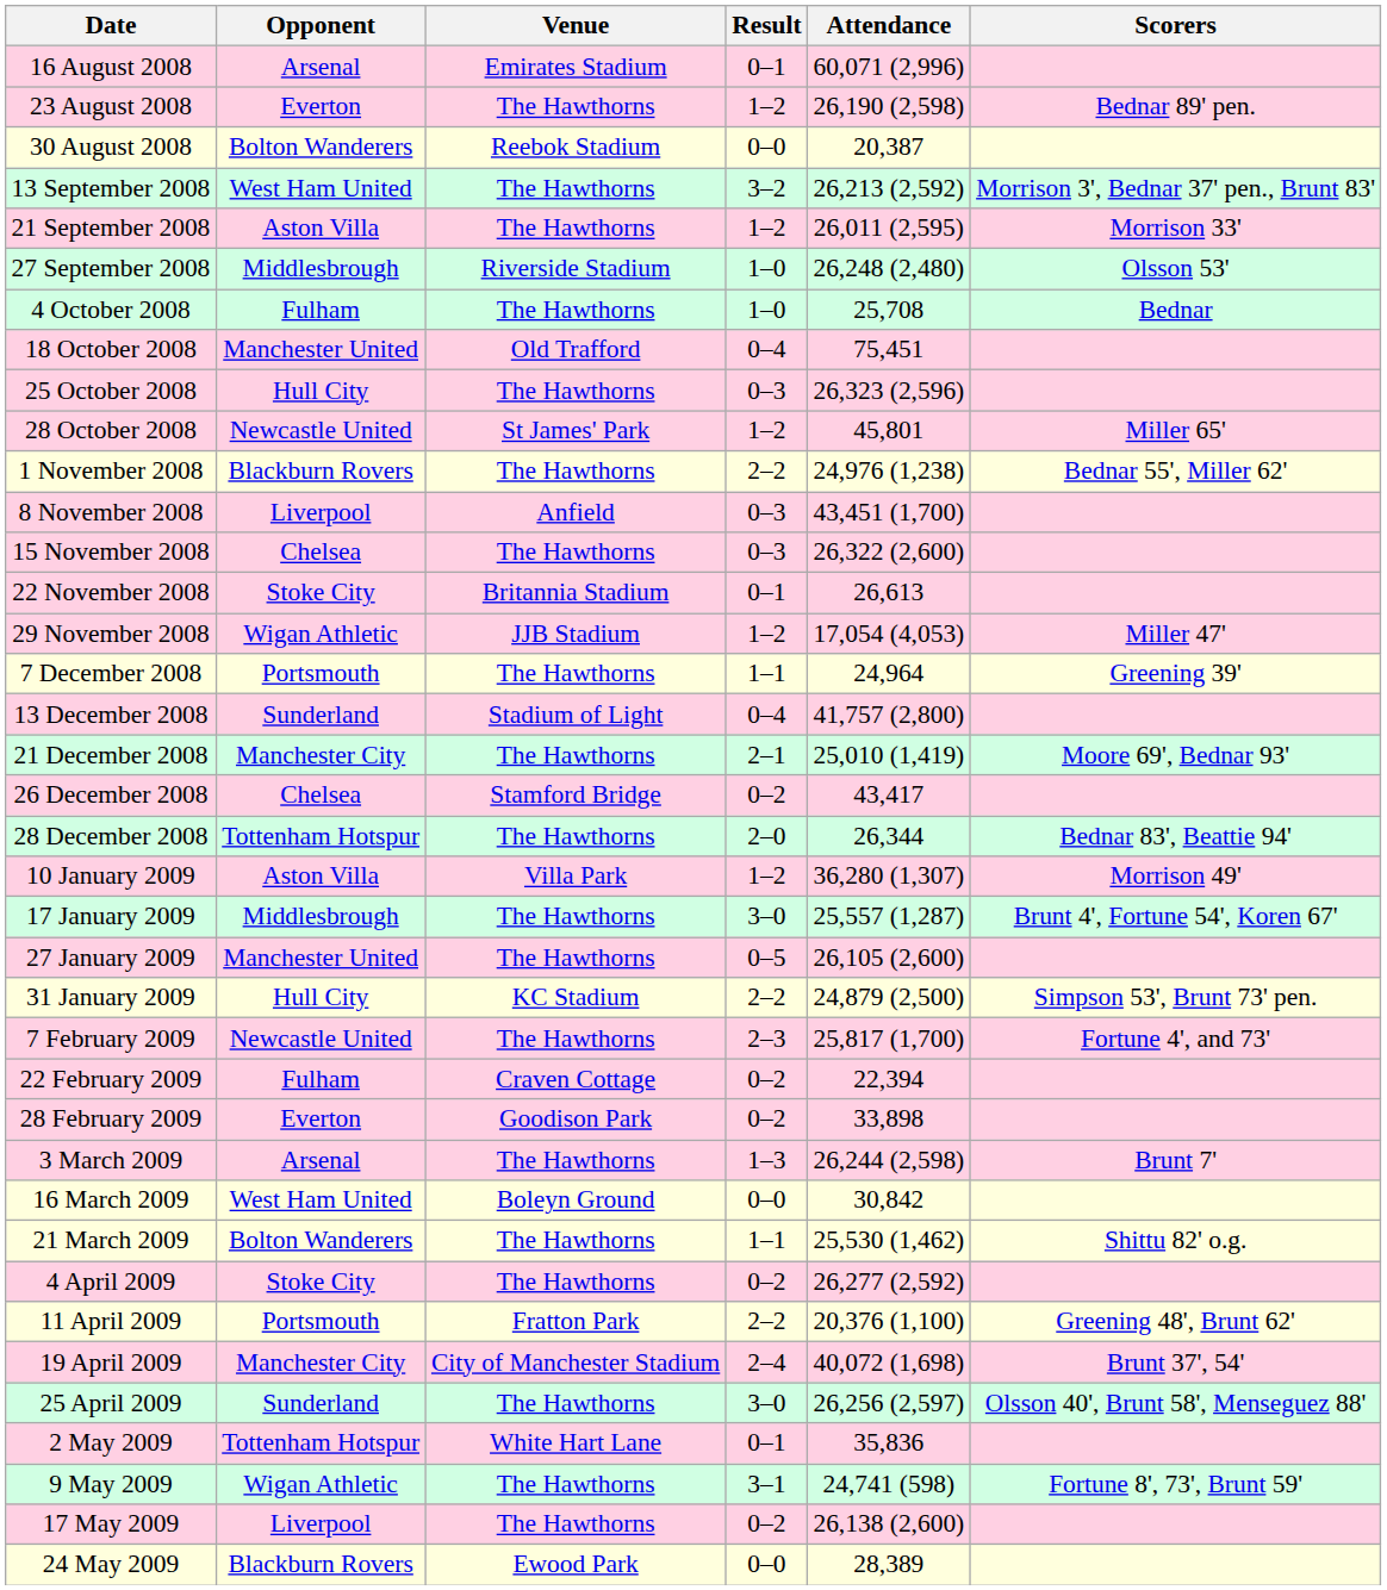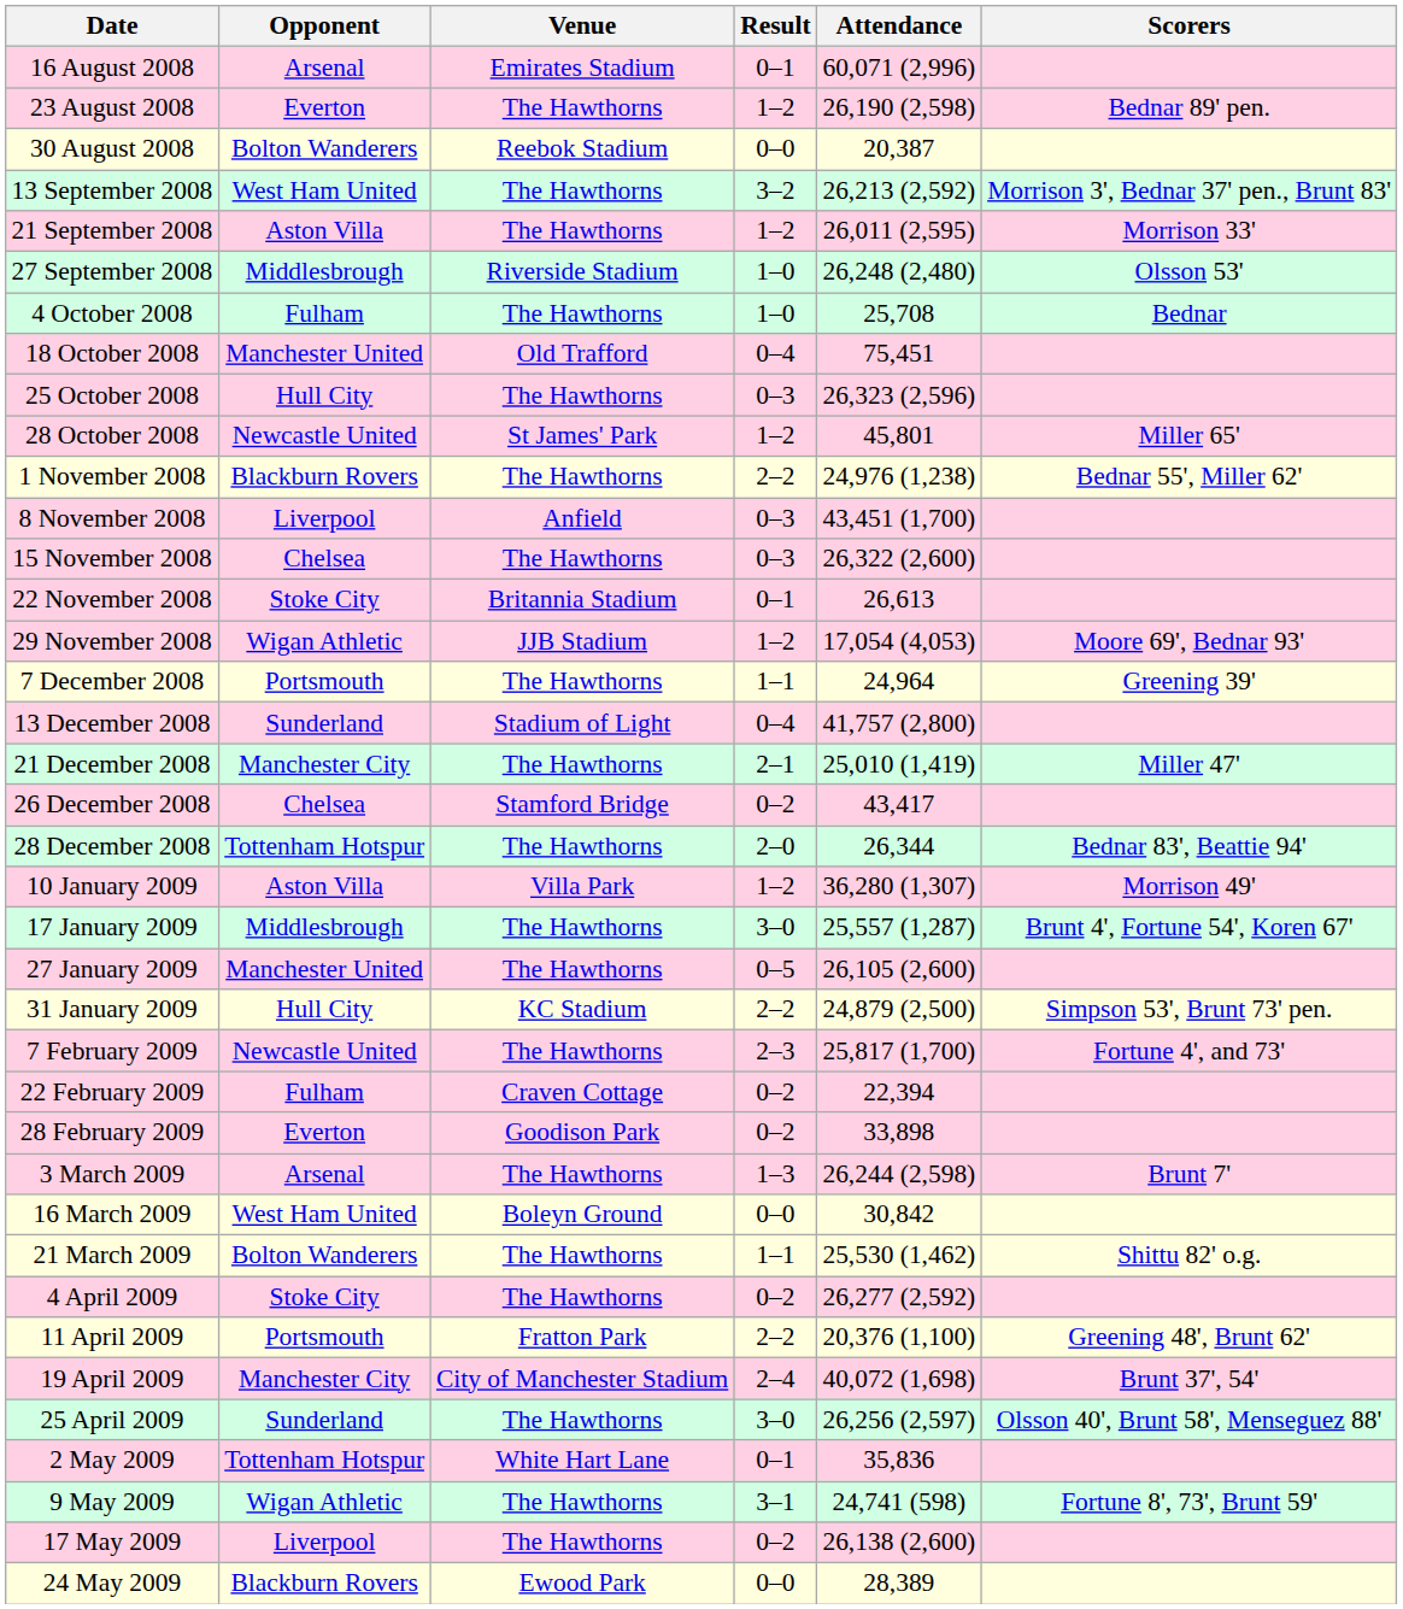 <table class="wikitable sortable" style="text-align:center;">
 <tr>
 <th>Date</th>
 <th>Opponent</th>
 <th>Venue</th>
 <th>Result</th>
 <th>Attendance</th>
 <th>Scorers</th>
 </tr>
 <tr style="background:#ffd0e3;">
 <td>16 August 2008</td>
 <td><a href='#'>Arsenal</a></td>
 <td><a href='#'>Emirates Stadium</a></td>
 <td>0–1</td>
 <td>60,071 (2,996)</td>
 <td></td>
 </tr>
 <tr style="background:#ffd0e3;">
 <td>23 August 2008</td>
 <td><a href='#'>Everton</a></td>
 <td><a href='#'>The Hawthorns</a></td>
 <td>1–2</td>
 <td>26,190 (2,598)</td>
 <td><a href='#'>Bednar</a> 89' pen.</td>
 </tr>
 <tr style="background:#ffd;">
 <td>30 August 2008</td>
 <td><a href='#'>Bolton Wanderers</a></td>
 <td><a href='#'>Reebok Stadium</a></td>
 <td>0–0</td>
 <td>20,387</td>
 <td></td>
 </tr>
 <tr style="background:#d0ffe3;">
 <td>13 September 2008</td>
 <td><a href='#'>West Ham United</a></td>
 <td><a href='#'>The Hawthorns</a></td>
 <td>3–2</td>
 <td>26,213 (2,592)</td>
 <td><a href='#'>Morrison</a> 3', <a href='#'>Bednar</a> 37' pen., <a href='#'>Brunt</a> 83'</td>
 </tr>
 <tr style="background:#ffd0e3;">
 <td>21 September 2008</td>
 <td><a href='#'>Aston Villa</a></td>
 <td><a href='#'>The Hawthorns</a></td>
 <td>1–2</td>
 <td>26,011 (2,595)</td>
 <td><a href='#'>Morrison</a> 33'</td>
 </tr>
 <tr style="background:#d0ffe3;">
 <td>27 September 2008</td>
 <td><a href='#'>Middlesbrough</a></td>
 <td><a href='#'>Riverside Stadium</a></td>
 <td>1–0</td>
 <td>26,248 (2,480)</td>
 <td><a href='#'>Olsson</a> 53'</td>
 </tr>
 <tr style="background:#d0ffe3;">
 <td>4 October 2008</td>
 <td><a href='#'>Fulham</a></td>
 <td><a href='#'>The Hawthorns</a></td>
 <td>1–0</td>
 <td>25,708</td>
 <td><a href='#'>Bednar</a></td>
 </tr>
 <tr style="background:#ffd0e3;">
 <td>18 October 2008</td>
 <td><a href='#'>Manchester United</a></td>
 <td><a href='#'>Old Trafford</a></td>
 <td>0–4</td>
 <td>75,451</td>
 <td></td>
 </tr>
 <tr style="background:#ffd0e3;">
 <td>25 October 2008</td>
 <td><a href='#'>Hull City</a></td>
 <td><a href='#'>The Hawthorns</a></td>
 <td>0–3</td>
 <td>26,323 (2,596)</td>
 <td></td>
 </tr>
 <tr style="background:#ffd0e3;">
 <td>28 October 2008</td>
 <td><a href='#'>Newcastle United</a></td>
 <td><a href='#'>St James' Park</a></td>
 <td>1–2</td>
 <td>45,801</td>
 <td><a href='#'>Miller</a> 65'</td>
 </tr>
 <tr style="background:#ffd;">
 <td>1 November 2008</td>
 <td><a href='#'>Blackburn Rovers</a></td>
 <td><a href='#'>The Hawthorns</a></td>
 <td>2–2</td>
 <td>24,976 (1,238)</td>
 <td><a href='#'>Bednar</a> 55', <a href='#'>Miller</a> 62'</td>
 </tr>
 <tr style="background:#ffd0e3;">
 <td>8 November 2008</td>
 <td><a href='#'>Liverpool</a></td>
 <td><a href='#'>Anfield</a></td>
 <td>0–3</td>
 <td>43,451 (1,700)</td>
 <td></td>
 </tr>
 <tr style="background:#ffd0e3;">
 <td>15 November 2008</td>
 <td><a href='#'>Chelsea</a></td>
 <td><a href='#'>The Hawthorns</a></td>
 <td>0–3</td>
 <td>26,322 (2,600)</td>
 <td></td>
 </tr>
 <tr style="background:#ffd0e3;">
 <td>22 November 2008</td>
 <td><a href='#'>Stoke City</a></td>
 <td><a href='#'>Britannia Stadium</a></td>
 <td>0–1</td>
 <td>26,613</td>
 <td></td>
 </tr>
 <tr style="background:#ffd0e3;">
 <td>29 November 2008</td>
 <td><a href='#'>Wigan Athletic</a></td>
 <td><a href='#'>JJB Stadium</a></td>
 <td>1–2</td>
 <td>17,054 (4,053)</td>
-<td><a href='#'>Miller</a> 47'</td>
+<td><a href='#'>Moore</a> 69', <a href='#'>Bednar</a> 93'</td>
 </tr>
 <tr style="background:#ffd;">
 <td>7 December 2008</td>
 <td><a href='#'>Portsmouth</a></td>
 <td><a href='#'>The Hawthorns</a></td>
 <td>1–1</td>
 <td>24,964</td>
 <td><a href='#'>Greening</a> 39'</td>
 </tr>
 <tr style="background:#ffd0e3;">
 <td>13 December 2008</td>
 <td><a href='#'>Sunderland</a></td>
 <td><a href='#'>Stadium of Light</a></td>
 <td>0–4</td>
 <td>41,757 (2,800)</td>
 <td></td>
 </tr>
 <tr style="background:#d0ffe3;">
 <td>21 December 2008</td>
 <td><a href='#'>Manchester City</a></td>
 <td><a href='#'>The Hawthorns</a></td>
 <td>2–1</td>
 <td>25,010 (1,419)</td>
-<td><a href='#'>Moore</a> 69', <a href='#'>Bednar</a> 93'</td>
+<td><a href='#'>Miller</a> 47'</td>
 </tr>
 <tr style="background:#ffd0e3;">
 <td>26 December 2008</td>
 <td><a href='#'>Chelsea</a></td>
 <td><a href='#'>Stamford Bridge</a></td>
 <td>0–2</td>
 <td>43,417</td>
 <td></td>
 </tr>
 <tr style="background:#d0ffe3;">
 <td>28 December 2008</td>
 <td><a href='#'>Tottenham Hotspur</a></td>
 <td><a href='#'>The Hawthorns</a></td>
 <td>2–0</td>
 <td>26,344</td>
 <td><a href='#'>Bednar</a> 83', <a href='#'>Beattie</a> 94'</td>
 </tr>
 <tr style="background:#ffd0e3;">
 <td>10 January 2009</td>
 <td><a href='#'>Aston Villa</a></td>
 <td><a href='#'>Villa Park</a></td>
 <td>1–2</td>
 <td>36,280 (1,307)</td>
 <td><a href='#'>Morrison</a> 49'</td>
 </tr>
 <tr style="background:#d0ffe3;">
 <td>17 January 2009</td>
 <td><a href='#'>Middlesbrough</a></td>
 <td><a href='#'>The Hawthorns</a></td>
 <td>3–0</td>
 <td>25,557 (1,287)</td>
 <td><a href='#'>Brunt</a> 4', <a href='#'>Fortune</a> 54', <a href='#'>Koren</a> 67'</td>
 </tr>
 <tr style="background:#ffd0e3;">
 <td>27 January 2009</td>
 <td><a href='#'>Manchester United</a></td>
 <td><a href='#'>The Hawthorns</a></td>
 <td>0–5</td>
 <td>26,105 (2,600)</td>
 <td></td>
 </tr>
 <tr style="background:#ffd;">
 <td>31 January 2009</td>
 <td><a href='#'>Hull City</a></td>
 <td><a href='#'>KC Stadium</a></td>
 <td>2–2</td>
 <td>24,879 (2,500)</td>
 <td><a href='#'>Simpson</a> 53', <a href='#'>Brunt</a> 73' pen.</td>
 </tr>
 <tr style="background:#ffd0e3;">
 <td>7 February 2009</td>
 <td><a href='#'>Newcastle United</a></td>
 <td><a href='#'>The Hawthorns</a></td>
 <td>2–3</td>
 <td>25,817 (1,700)</td>
 <td><a href='#'>Fortune</a> 4', and 73'</td>
 </tr>
 <tr style="background:#ffd0e3;">
 <td>22 February 2009</td>
 <td><a href='#'>Fulham</a></td>
 <td><a href='#'>Craven Cottage</a></td>
 <td>0–2</td>
 <td>22,394</td>
 <td></td>
 </tr>
 <tr style="background:#ffd0e3;">
 <td>28 February 2009</td>
 <td><a href='#'>Everton</a></td>
 <td><a href='#'>Goodison Park</a></td>
 <td>0–2</td>
 <td>33,898</td>
 <td></td>
 </tr>
 <tr style="background:#ffd0e3;">
 <td>3 March 2009</td>
 <td><a href='#'>Arsenal</a></td>
 <td><a href='#'>The Hawthorns</a></td>
 <td>1–3</td>
 <td>26,244 (2,598)</td>
 <td><a href='#'>Brunt</a> 7'</td>
 </tr>
 <tr style="background:#ffd;">
 <td>16 March 2009</td>
 <td><a href='#'>West Ham United</a></td>
 <td><a href='#'>Boleyn Ground</a></td>
 <td>0–0</td>
 <td>30,842</td>
 <td></td>
 </tr>
 <tr style="background:#ffd;">
 <td>21 March 2009</td>
 <td><a href='#'>Bolton Wanderers</a></td>
 <td><a href='#'>The Hawthorns</a></td>
 <td>1–1</td>
 <td>25,530 (1,462)</td>
 <td><a href='#'>Shittu</a> 82' o.g.</td>
 </tr>
 <tr style="background:#ffd0e3;">
 <td>4 April 2009</td>
 <td><a href='#'>Stoke City</a></td>
 <td><a href='#'>The Hawthorns</a></td>
 <td>0–2</td>
 <td>26,277 (2,592)</td>
 <td></td>
 </tr>
 <tr style="background:#ffd;">
 <td>11 April 2009</td>
 <td><a href='#'>Portsmouth</a></td>
 <td><a href='#'>Fratton Park</a></td>
 <td>2–2</td>
 <td>20,376 (1,100)</td>
 <td><a href='#'>Greening</a> 48', <a href='#'>Brunt</a> 62'</td>
 </tr>
 <tr style="background:#ffd0e3;">
 <td>19 April 2009</td>
 <td><a href='#'>Manchester City</a></td>
 <td><a href='#'>City of Manchester Stadium</a></td>
 <td>2–4</td>
 <td>40,072 (1,698)</td>
 <td><a href='#'>Brunt</a> 37', 54'</td>
 </tr>
 <tr style="background:#d0ffe3;">
 <td>25 April 2009</td>
 <td><a href='#'>Sunderland</a></td>
 <td><a href='#'>The Hawthorns</a></td>
 <td>3–0</td>
 <td>26,256 (2,597)</td>
 <td><a href='#'>Olsson</a> 40', <a href='#'>Brunt</a> 58', <a href='#'>Menseguez</a> 88'</td>
 </tr>
 <tr style="background:#ffd0e3;">
 <td>2 May 2009</td>
 <td><a href='#'>Tottenham Hotspur</a></td>
 <td><a href='#'>White Hart Lane</a></td>
 <td>0–1</td>
 <td>35,836</td>
 <td></td>
 </tr>
 <tr style="background:#d0ffe3;">
 <td>9 May 2009</td>
 <td><a href='#'>Wigan Athletic</a></td>
 <td><a href='#'>The Hawthorns</a></td>
 <td>3–1</td>
 <td>24,741 (598)</td>
 <td><a href='#'>Fortune</a> 8', 73', <a href='#'>Brunt</a> 59'</td>
 </tr>
 <tr style="background:#ffd0e3;">
 <td>17 May 2009</td>
 <td><a href='#'>Liverpool</a></td>
 <td><a href='#'>The Hawthorns</a></td>
 <td>0–2</td>
 <td>26,138 (2,600)</td>
 <td></td>
 </tr>
 <tr style="background:#ffd;">
 <td>24 May 2009</td>
 <td><a href='#'>Blackburn Rovers</a></td>
 <td><a href='#'>Ewood Park</a></td>
 <td>0–0</td>
 <td>28,389</td>
 <td></td>
 </tr>
 </table>
